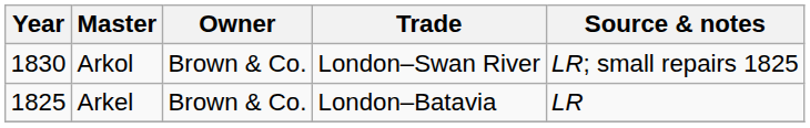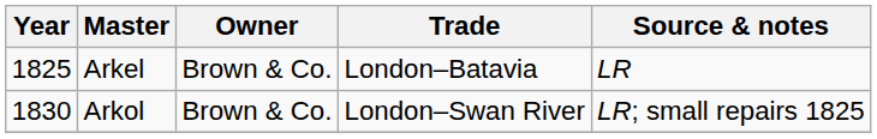 <table class="sortable wikitable">
 <tr>
 <th>Year</th>
 <th>Master</th>
 <th>Owner</th>
 <th>Trade</th>
 <th>Source & notes</th>
 </tr>
 <tr>
+<td>1825</td>
+<td>Arkel</td>
+<td>Brown & Co.</td>
+<td>London–Batavia</td>
+<td><em>LR</em></td>
+</tr>
+<tr>
 <td>1830</td>
 <td>Arkol</td>
 <td>Brown & Co.</td>
 <td>London–Swan River</td>
 <td><em>LR</em>; small repairs 1825</td>
 </tr>
 <tr>
-<td>1825</td>
-<td>Arkel</td>
-<td>Brown & Co.</td>
-<td>London–Batavia</td>
-<td><em>LR</em></td>
-</tr>
-<tr>
 </tr>
 </table>
